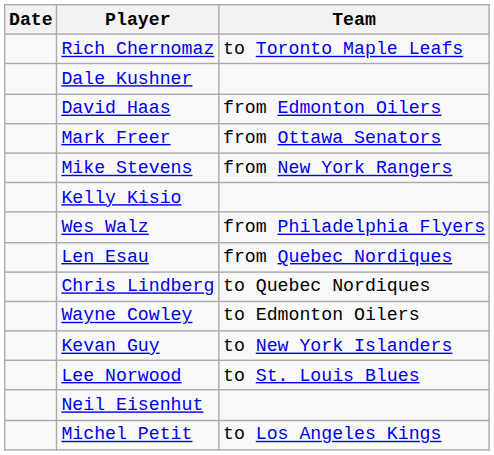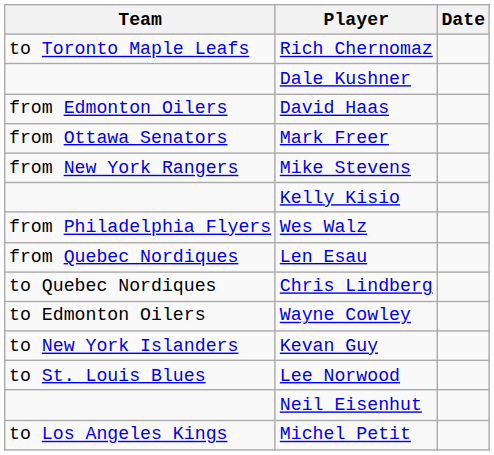 <table class="wikitable">
 <tr>
+<th>Team</th>
+<th>Player</th>
 <th>Date</th>
-<th>Player</th>
-<th>Team</th>
 </tr>
 <tr>
+<td>to <a href='#'>Toronto Maple Leafs</a></td>
+<td><a href='#'>Rich Chernomaz</a></td>
 <td></td>
-<td><a href='#'>Rich Chernomaz</a></td>
-<td>to <a href='#'>Toronto Maple Leafs</a></td>
 </tr>
 <tr>
 <td></td>
 <td><a href='#'>Dale Kushner</a></td>
 <td></td>
 </tr>
 <tr>
+<td>from <a href='#'>Edmonton Oilers</a></td>
+<td><a href='#'>David Haas</a></td>
 <td></td>
-<td><a href='#'>David Haas</a></td>
-<td>from <a href='#'>Edmonton Oilers</a></td>
 </tr>
 <tr>
+<td>from <a href='#'>Ottawa Senators</a></td>
+<td><a href='#'>Mark Freer</a></td>
 <td></td>
-<td><a href='#'>Mark Freer</a></td>
-<td>from <a href='#'>Ottawa Senators</a></td>
 </tr>
 <tr>
+<td>from <a href='#'>New York Rangers</a></td>
+<td><a href='#'>Mike Stevens</a></td>
 <td></td>
-<td><a href='#'>Mike Stevens</a></td>
-<td>from <a href='#'>New York Rangers</a></td>
 </tr>
 <tr>
 <td></td>
 <td><a href='#'>Kelly Kisio</a></td>
 <td></td>
 </tr>
 <tr>
+<td>from <a href='#'>Philadelphia Flyers</a></td>
+<td><a href='#'>Wes Walz</a></td>
 <td></td>
-<td><a href='#'>Wes Walz</a></td>
-<td>from <a href='#'>Philadelphia Flyers</a></td>
 </tr>
 <tr>
+<td>from <a href='#'>Quebec Nordiques</a></td>
+<td><a href='#'>Len Esau</a></td>
 <td></td>
-<td><a href='#'>Len Esau</a></td>
-<td>from <a href='#'>Quebec Nordiques</a></td>
 </tr>
 <tr>
+<td>to Quebec Nordiques</td>
+<td><a href='#'>Chris Lindberg</a></td>
 <td></td>
-<td><a href='#'>Chris Lindberg</a></td>
-<td>to Quebec Nordiques</td>
 </tr>
 <tr>
+<td>to Edmonton Oilers</td>
+<td><a href='#'>Wayne Cowley</a></td>
 <td></td>
-<td><a href='#'>Wayne Cowley</a></td>
-<td>to Edmonton Oilers</td>
 </tr>
 <tr>
+<td>to <a href='#'>New York Islanders</a></td>
+<td><a href='#'>Kevan Guy</a></td>
 <td></td>
-<td><a href='#'>Kevan Guy</a></td>
-<td>to <a href='#'>New York Islanders</a></td>
 </tr>
 <tr>
+<td>to <a href='#'>St. Louis Blues</a></td>
+<td><a href='#'>Lee Norwood</a></td>
 <td></td>
-<td><a href='#'>Lee Norwood</a></td>
-<td>to <a href='#'>St. Louis Blues</a></td>
 </tr>
 <tr>
 <td></td>
 <td><a href='#'>Neil Eisenhut</a></td>
 <td></td>
 </tr>
 <tr>
+<td>to <a href='#'>Los Angeles Kings</a></td>
+<td><a href='#'>Michel Petit</a></td>
 <td></td>
-<td><a href='#'>Michel Petit</a></td>
-<td>to <a href='#'>Los Angeles Kings</a></td>
 </tr>
 </table>
